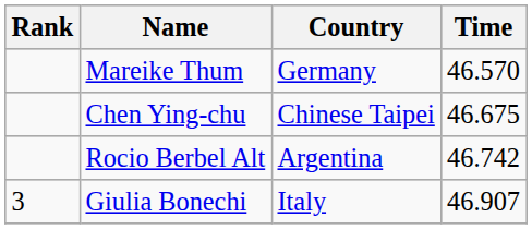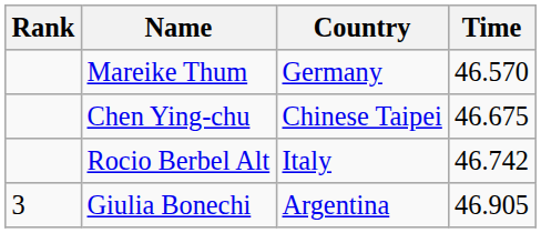 <table class="wikitable" style="font-size:95%" style="text-align:center; width:35em;">
 <tr>
 <th>Rank</th>
 <th>Name</th>
 <th>Country</th>
 <th>Time</th>
 </tr>
 <tr>
 <td></td>
 <td align=left><a href='#'>Mareike Thum</a></td>
 <td align="left"> <a href='#'>Germany</a></td>
 <td>46.570</td>
 </tr>
 <tr>
 <td></td>
 <td align=left><a href='#'>Chen Ying-chu</a></td>
 <td align="left"> <a href='#'>Chinese Taipei</a></td>
 <td>46.675</td>
 </tr>
 <tr>
 <td></td>
 <td align=left><a href='#'>Rocio Berbel Alt</a></td>
-<td align="left"> <a href='#'>Argentina</a></td>
+<td align="left"> <a href='#'>Italy</a></td>
 <td>46.742</td>
 </tr>
 <tr>
 <td>3</td>
 <td align=left><a href='#'>Giulia Bonechi</a></td>
-<td align="left"> <a href='#'>Italy</a></td>
-<td>46.907</td>
+<td align="left"> <a href='#'>Argentina</a></td>
+<td>46.905</td>
 </tr>
 </table>
